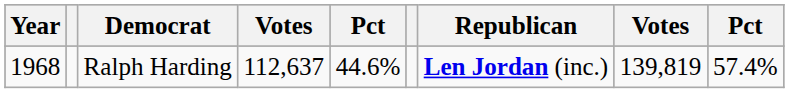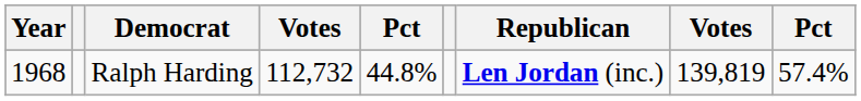 <table class="wikitable" style="margin:0.5em ; font-size:95%">
 <tr>
 <th>Year</th>
 <th></th>
 <th>Democrat</th>
 <th>Votes</th>
 <th>Pct</th>
 <th></th>
 <th>Republican</th>
 <th>Votes</th>
 <th>Pct</th>
 </tr>
 <tr>
 <td>1968</td>
 <td></td>
 <td>Ralph Harding</td>
-<td>112,637</td>
-<td>44.6%</td>
+<td>112,732</td>
+<td>44.8%</td>
 <td></td>
 <td><strong><a href='#'>Len Jordan</a></strong> (inc.)</td>
 <td>139,819</td>
 <td>57.4%</td>
 </tr>
 </table>
